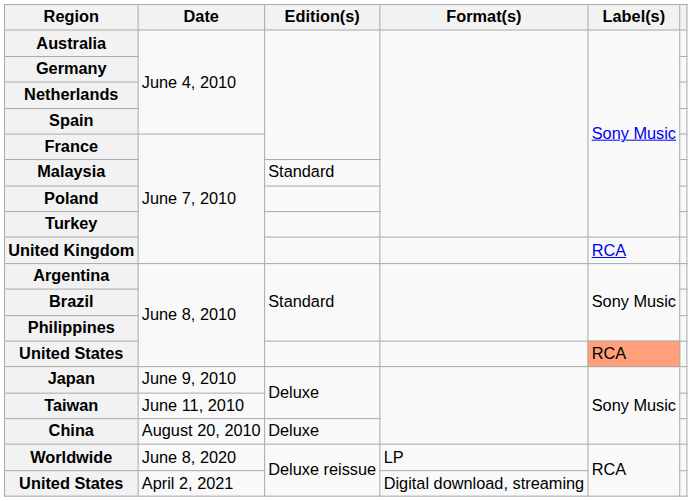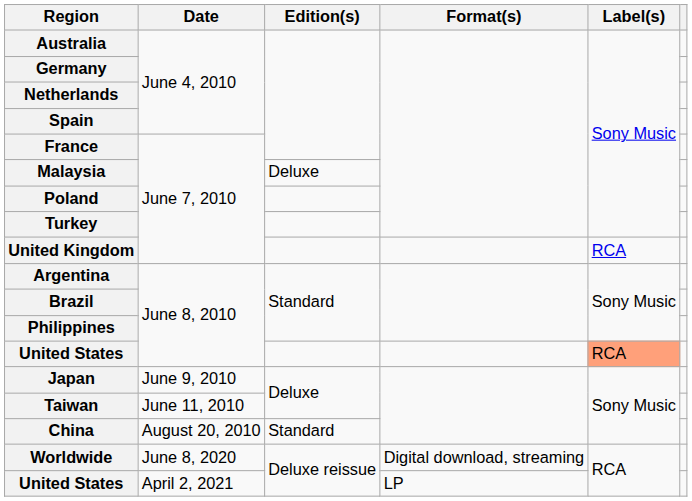 <table class="wikitable sortable plainrowheaders">
 <tr>
 <th scope="col">Region</th>
 <th scope="col">Date</th>
 <th scope="col">Edition(s)</th>
 <th scope="col">Format(s)</th>
 <th scope="col">Label(s)</th>
 <th scope="col"></th>
 </tr>
 <tr>
 <th scope="row">Australia</th>
 <td rowspan="4">June 4, 2010</td>
 <td rowspan="5"></td>
 <td rowspan="8"></td>
 <td rowspan="8"><a href='#'>Sony Music</a></td>
 <td align="center"></td>
 </tr>
 <tr>
 <th scope="row">Germany</th>
 <td align="center"></td>
 </tr>
 <tr>
 <th scope="row">Netherlands</th>
 <td align="center"></td>
 </tr>
 <tr>
 <th scope="row">Spain</th>
 <td align="center"></td>
 </tr>
 <tr>
 <th scope="row">France</th>
 <td rowspan="5">June 7, 2010</td>
 <td align="center"></td>
 </tr>
 <tr>
 <th scope="row">Malaysia</th>
-<td>Standard</td>
+<td>Deluxe</td>
 <td align="center"></td>
 </tr>
 <tr>
 <th scope="row">Poland</th>
 <td></td>
 <td align="center"></td>
 </tr>
 <tr>
 <th scope="row">Turkey</th>
 <td></td>
 <td align="center"></td>
 </tr>
 <tr>
 <th scope="row">United Kingdom</th>
 <td></td>
 <td></td>
 <td><a href='#'>RCA</a></td>
 <td align="center"></td>
 </tr>
 <tr>
 <th scope="row">Argentina</th>
 <td rowspan="4">June 8, 2010</td>
 <td rowspan="3">Standard</td>
 <td rowspan="3"></td>
 <td rowspan="3">Sony Music</td>
 <td align="center"></td>
 </tr>
 <tr>
 <th scope="row">Brazil</th>
 <td align="center"></td>
 </tr>
 <tr>
 <th scope="row">Philippines</th>
 <td align="center"></td>
 </tr>
 <tr>
 <th scope="row">United States</th>
 <td></td>
 <td></td>
 <td style="background: lightsalmon;">RCA</td>
 <td align="center"></td>
 </tr>
 <tr>
 <th scope="row">Japan</th>
 <td>June 9, 2010</td>
 <td rowspan="2">Deluxe</td>
 <td rowspan="3"></td>
 <td rowspan="3">Sony Music</td>
 <td align="center"></td>
 </tr>
 <tr>
 <th scope="row">Taiwan</th>
 <td>June 11, 2010</td>
 <td align="center"></td>
 </tr>
 <tr>
 <th scope="row">China</th>
 <td>August 20, 2010</td>
-<td>Deluxe</td>
+<td>Standard</td>
 <td align="center"></td>
 </tr>
 <tr>
 <th scope="row">Worldwide</th>
 <td>June 8, 2020</td>
 <td rowspan="2">Deluxe reissue</td>
-<td>LP</td>
+<td>Digital download, streaming</td>
 <td rowspan="2">RCA</td>
 <td align="center"></td>
 </tr>
 <tr>
 <th scope="row">United States</th>
 <td>April 2, 2021</td>
-<td>Digital download, streaming</td>
+<td>LP</td>
 <td align="center"></td>
 </tr>
 </table>
